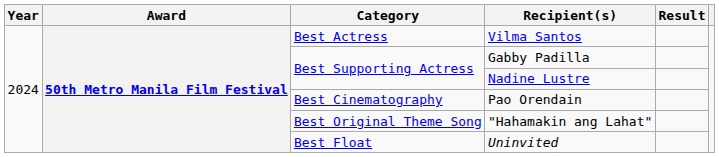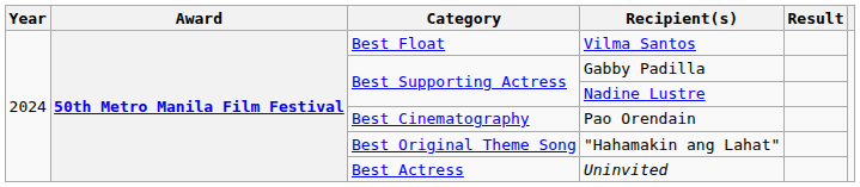 <table class="wikitable sortable plainrowheaders">
 <tr>
 <th scope="col" data-sort-type="date">Year</th>
 <th scope="col">Award</th>
 <th scope="col">Category</th>
 <th scope="col">Recipient(s)</th>
 <th scope="col">Result</th>
 <th scope="col" class="unsortable"></th>
 </tr>
 <tr>
 <td rowspan="6" style="text-align: center;">2024</td>
 <th rowspan="6" scope="row"><a href='#'>50th Metro Manila Film Festival</a></th>
-<td><a href='#'>Best Actress</a></td>
+<td><a href='#'>Best Float</a></td>
 <td><a href='#'>Vilma Santos</a></td>
 <td></td>
 <td rowspan="6" style="text-align: center;"></td>
 </tr>
 <tr>
 <td rowspan="2"><a href='#'>Best Supporting Actress</a></td>
 <td>Gabby Padilla</td>
 <td></td>
 </tr>
 <tr>
 <td><a href='#'>Nadine Lustre</a></td>
 <td></td>
 </tr>
 <tr>
 <td><a href='#'>Best Cinematography</a></td>
 <td>Pao Orendain</td>
 <td></td>
 </tr>
 <tr>
 <td><a href='#'>Best Original Theme Song</a></td>
 <td>"Hahamakin ang Lahat"</td>
 <td></td>
 </tr>
 <tr>
-<td><a href='#'>Best Float</a></td>
+<td><a href='#'>Best Actress</a></td>
 <td><em>Uninvited</em></td>
 <td></td>
 </tr>
 </table>
